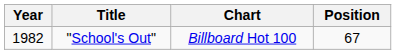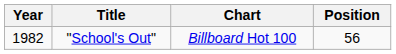 <table class="wikitable" width="440px">
 <tr>
 <th align="center">Year</th>
 <th align="center">Title</th>
 <th align="center">Chart</th>
 <th align="center">Position</th>
 </tr>
 <tr>
 <td align="center">1982</td>
 <td align="center">"<a href='#'>School's Out</a>"</td>
 <td align="center"><a href='#'><em>Billboard</em> Hot 100</a></td>
-<td align="center">67</td>
+<td align="center">56</td>
 </tr>
 </table>
